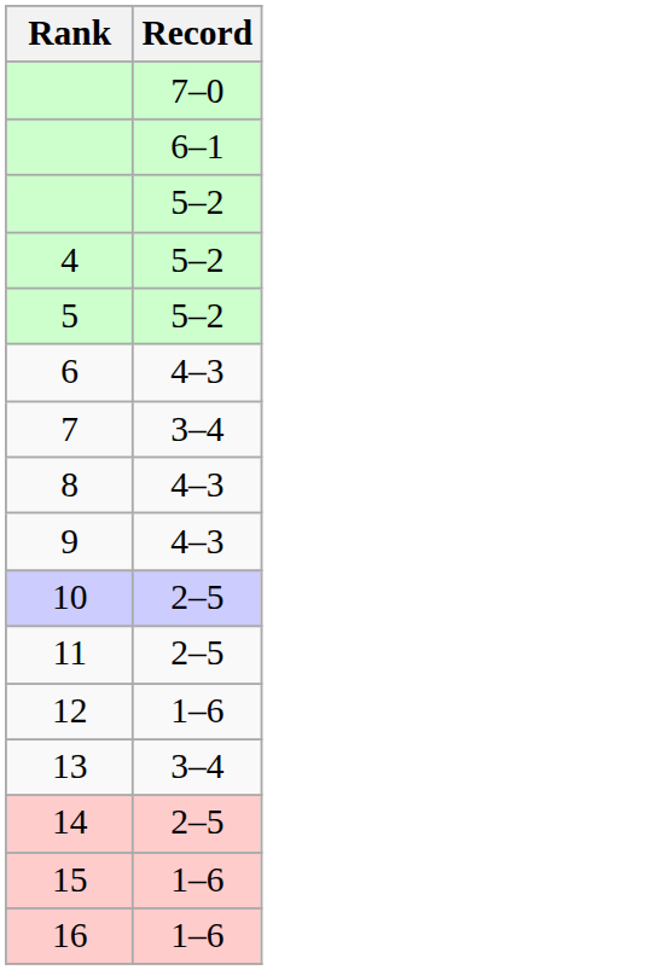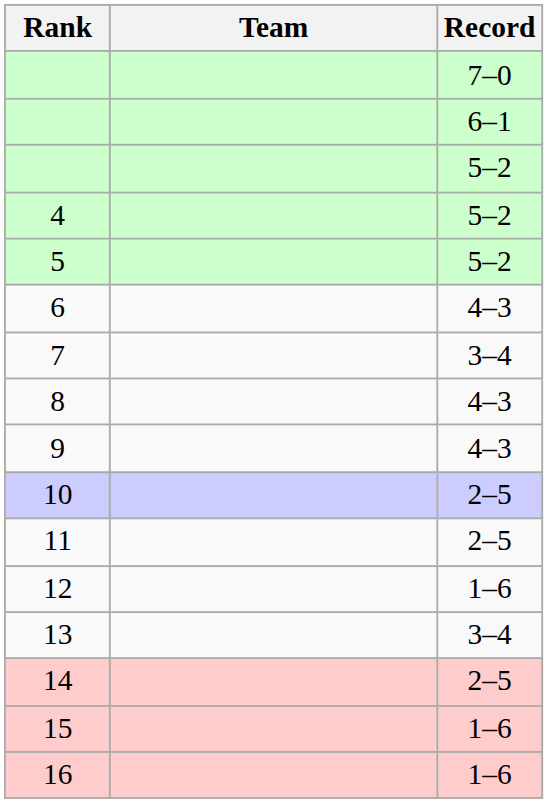 <table class=wikitable style="text-align:center;">
 <tr>
 <th width=50>Rank</th>
+<th width=170>Team</th>
 <th width=50>Record</th>
 </tr>
 <tr bgcolor=ccffcc>
 <td></td>
+<td align=left></td>
 <td>7–0</td>
 </tr>
 <tr bgcolor=ccffcc>
 <td></td>
+<td align=left></td>
 <td>6–1</td>
 </tr>
 <tr bgcolor=ccffcc>
 <td></td>
+<td align=left></td>
 <td>5–2</td>
 </tr>
 <tr bgcolor=ccffcc>
 <td>4</td>
+<td align=left></td>
 <td>5–2</td>
 </tr>
 <tr bgcolor=ccffcc>
 <td>5</td>
+<td align=left></td>
 <td>5–2</td>
 </tr>
 <tr>
 <td>6</td>
+<td align=left></td>
 <td>4–3</td>
 </tr>
 <tr>
 <td>7</td>
+<td align=left></td>
 <td>3–4</td>
 </tr>
 <tr>
 <td>8</td>
+<td align=left></td>
 <td>4–3</td>
 </tr>
 <tr>
 <td>9</td>
+<td align=left></td>
 <td>4–3</td>
 </tr>
 <tr bgcolor="#ccccff">
 <td>10</td>
+<td align=left></td>
 <td>2–5</td>
 </tr>
 <tr>
 <td>11</td>
+<td align=left></td>
 <td>2–5</td>
 </tr>
 <tr>
 <td>12</td>
+<td align=left></td>
 <td>1–6</td>
 </tr>
 <tr>
 <td>13</td>
+<td align=left></td>
 <td>3–4</td>
 </tr>
 <tr bgcolor=#ffcccc>
 <td>14</td>
+<td align=left></td>
 <td>2–5</td>
 </tr>
 <tr bgcolor=#ffcccc>
 <td>15</td>
+<td align=left></td>
 <td>1–6</td>
 </tr>
 <tr bgcolor=#ffcccc>
 <td>16</td>
+<td align=left></td>
 <td>1–6</td>
 </tr>
 </table>
